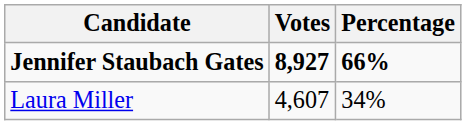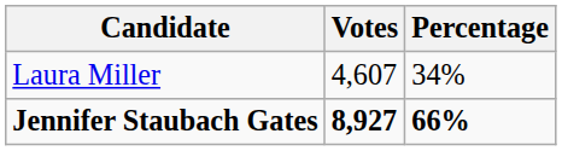 <table class="wikitable">
 <tr>
 <th>Candidate</th>
 <th>Votes</th>
 <th>Percentage</th>
 </tr>
 <tr>
+<td><a href='#'>Laura Miller</a></td>
+<td>4,607</td>
+<td>34%</td>
+</tr>
+<tr>
 <td><strong>Jennifer Staubach Gates</strong></td>
 <td><strong>8,927</strong></td>
 <td><strong>66%</strong></td>
 </tr>
-<tr>
-<td><a href='#'>Laura Miller</a></td>
-<td>4,607</td>
-<td>34%</td>
-</tr>
 </table>
